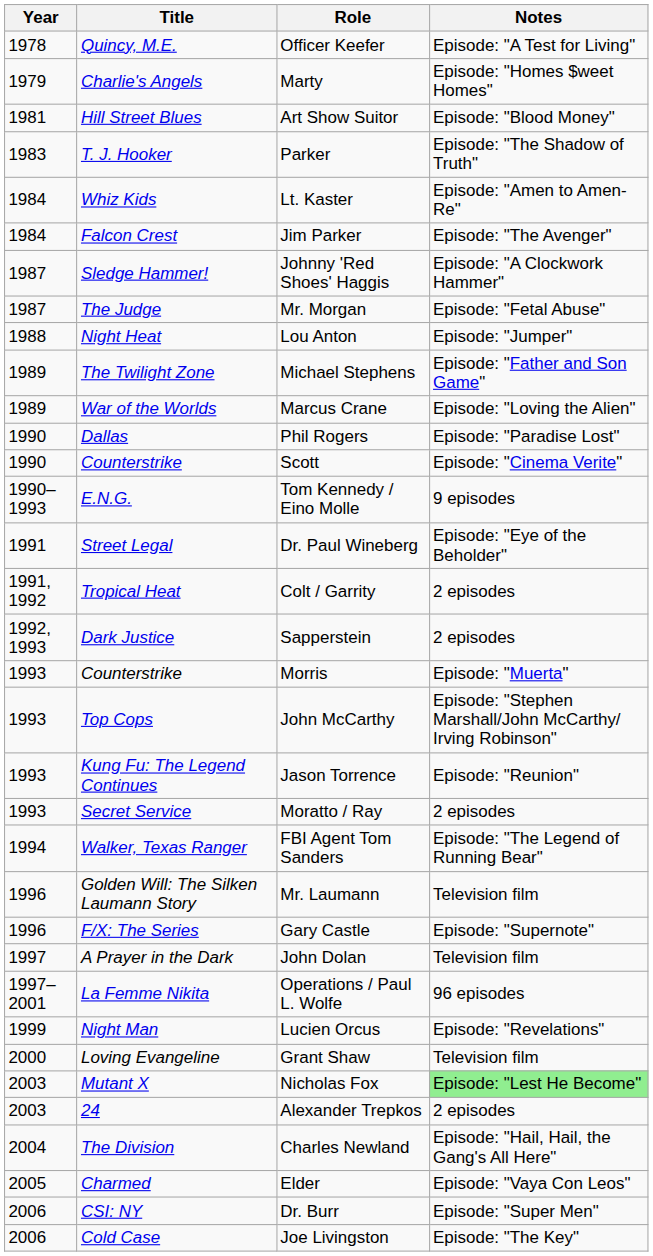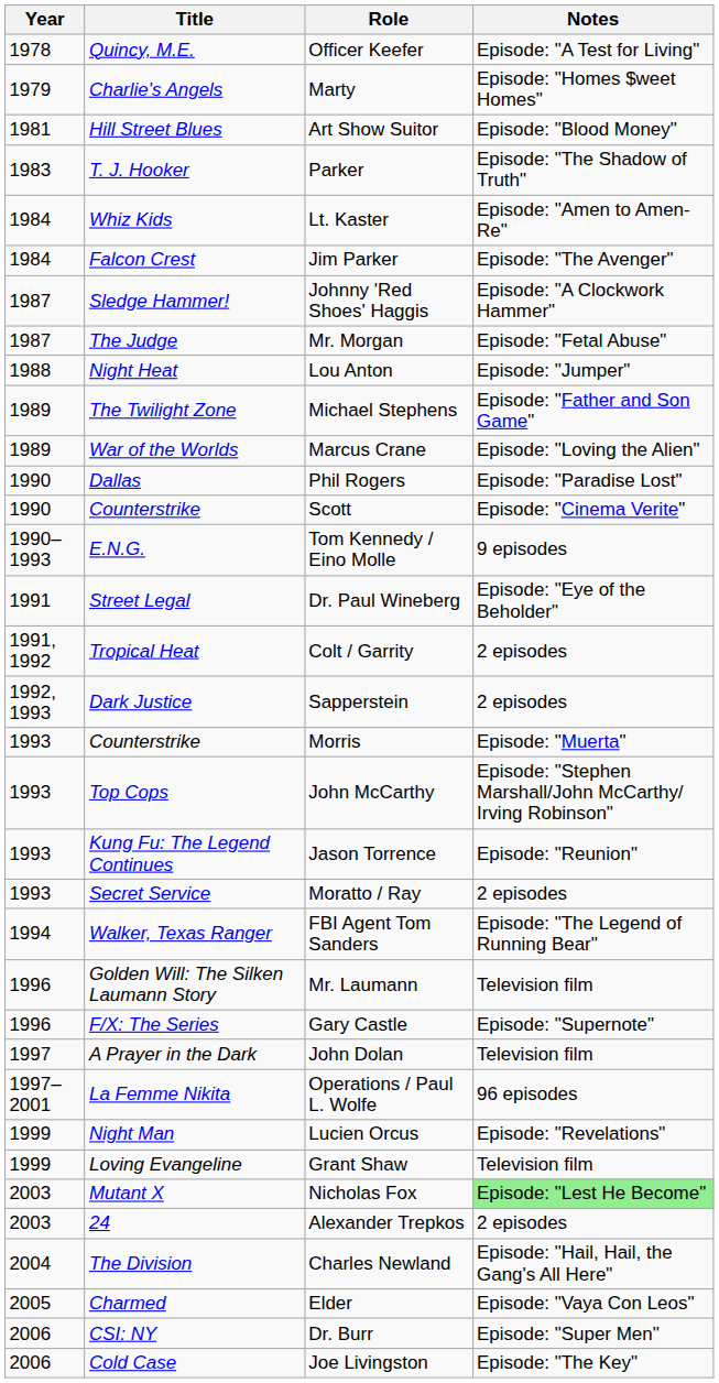 <table class="wikitable sortable">
 <tr>
 <th>Year</th>
 <th>Title</th>
 <th>Role</th>
 <th>Notes</th>
 </tr>
 <tr>
 <td>1978</td>
 <td><em><a href='#'>Quincy, M.E.</a></em></td>
 <td>Officer Keefer</td>
 <td>Episode: "A Test for Living"</td>
 </tr>
 <tr>
 <td>1979</td>
 <td><em><a href='#'>Charlie's Angels</a></em></td>
 <td>Marty</td>
 <td>Episode: "Homes $weet Homes"</td>
 </tr>
 <tr>
 <td>1981</td>
 <td><em><a href='#'>Hill Street Blues</a></em></td>
 <td>Art Show Suitor</td>
 <td>Episode: "Blood Money"</td>
 </tr>
 <tr>
 <td>1983</td>
 <td><em><a href='#'>T. J. Hooker</a></em></td>
 <td>Parker</td>
 <td>Episode: "The Shadow of Truth"</td>
 </tr>
 <tr>
 <td>1984</td>
 <td><a href='#'><em>Whiz Kids</em></a></td>
 <td>Lt. Kaster</td>
 <td>Episode: "Amen to Amen-Re"</td>
 </tr>
 <tr>
 <td>1984</td>
 <td><em><a href='#'>Falcon Crest</a></em></td>
 <td>Jim Parker</td>
 <td>Episode: "The Avenger"</td>
 </tr>
 <tr>
 <td>1987</td>
 <td><em><a href='#'>Sledge Hammer!</a></em></td>
 <td>Johnny 'Red Shoes' Haggis</td>
 <td>Episode: "A Clockwork Hammer"</td>
 </tr>
 <tr>
 <td>1987</td>
 <td><a href='#'><em>The Judge</em></a></td>
 <td>Mr. Morgan</td>
 <td>Episode: "Fetal Abuse"</td>
 </tr>
 <tr>
 <td>1988</td>
 <td><em><a href='#'>Night Heat</a></em></td>
 <td>Lou Anton</td>
 <td>Episode: "Jumper"</td>
 </tr>
 <tr>
 <td>1989</td>
 <td><a href='#'><em>The Twilight Zone</em></a></td>
 <td>Michael Stephens</td>
 <td>Episode: "<a href='#'>Father and Son Game</a>"</td>
 </tr>
 <tr>
 <td>1989</td>
 <td><a href='#'><em>War of the Worlds</em></a></td>
 <td>Marcus Crane</td>
 <td>Episode: "Loving the Alien"</td>
 </tr>
 <tr>
 <td>1990</td>
 <td><em><a href='#'>Dallas</a></em></td>
 <td>Phil Rogers</td>
 <td>Episode: "Paradise Lost"</td>
 </tr>
 <tr>
 <td>1990</td>
 <td><em><a href='#'>Counterstrike</a></em></td>
 <td>Scott</td>
 <td>Episode: "<a href='#'>Cinema Verite</a>"</td>
 </tr>
 <tr>
 <td>1990–1993</td>
 <td><em><a href='#'>E.N.G.</a></em></td>
 <td>Tom Kennedy / Eino Molle</td>
 <td>9 episodes</td>
 </tr>
 <tr>
 <td>1991</td>
 <td><a href='#'><em>Street Legal</em></a></td>
 <td>Dr. Paul Wineberg</td>
 <td>Episode: "Eye of the Beholder"</td>
 </tr>
 <tr>
 <td>1991, 1992</td>
 <td><em><a href='#'>Tropical Heat</a></em></td>
 <td>Colt / Garrity</td>
 <td>2 episodes</td>
 </tr>
 <tr>
 <td>1992, 1993</td>
 <td><em><a href='#'>Dark Justice</a></em></td>
 <td>Sapperstein</td>
 <td>2 episodes</td>
 </tr>
 <tr>
 <td>1993</td>
 <td><em>Counterstrike</em></td>
 <td>Morris</td>
 <td>Episode: "<a href='#'>Muerta</a>"</td>
 </tr>
 <tr>
 <td>1993</td>
 <td><em><a href='#'>Top Cops</a></em></td>
 <td>John McCarthy</td>
 <td>Episode: "Stephen Marshall/John McCarthy/<br>Irving Robinson"</td>
 </tr>
 <tr>
 <td>1993</td>
 <td><em><a href='#'>Kung Fu: The Legend Continues</a></em></td>
 <td>Jason Torrence</td>
 <td>Episode: "Reunion"</td>
 </tr>
 <tr>
 <td>1993</td>
 <td><a href='#'><em>Secret Service</em></a></td>
 <td>Moratto / Ray</td>
 <td>2 episodes</td>
 </tr>
 <tr>
 <td>1994</td>
 <td><em><a href='#'>Walker, Texas Ranger</a></em></td>
 <td>FBI Agent Tom Sanders</td>
 <td>Episode: "The Legend of Running Bear"</td>
 </tr>
 <tr>
 <td>1996</td>
 <td><em>Golden Will: The Silken Laumann Story</em></td>
 <td>Mr. Laumann</td>
 <td>Television film</td>
 </tr>
 <tr>
 <td>1996</td>
 <td><em><a href='#'>F/X: The Series</a></em></td>
 <td>Gary Castle</td>
 <td>Episode: "Supernote"</td>
 </tr>
 <tr>
 <td>1997</td>
 <td><em>A Prayer in the Dark</em></td>
 <td>John Dolan</td>
 <td>Television film</td>
 </tr>
 <tr>
 <td>1997–2001</td>
 <td><a href='#'><em>La Femme Nikita</em></a></td>
 <td>Operations / Paul L. Wolfe</td>
 <td>96 episodes</td>
 </tr>
 <tr>
 <td>1999</td>
 <td><a href='#'><em>Night Man</em></a></td>
 <td>Lucien Orcus</td>
 <td>Episode: "Revelations"</td>
 </tr>
 <tr>
-<td>2000</td>
+<td>1999</td>
 <td><em>Loving Evangeline</em></td>
 <td>Grant Shaw</td>
 <td>Television film</td>
 </tr>
 <tr>
 <td>2003</td>
 <td><a href='#'><em>Mutant X</em></a></td>
 <td>Nicholas Fox</td>
 <td style="background: lightgreen;">Episode: "Lest He Become"</td>
 </tr>
 <tr>
 <td>2003</td>
 <td><a href='#'><em>24</em></a></td>
 <td>Alexander Trepkos</td>
 <td>2 episodes</td>
 </tr>
 <tr>
 <td>2004</td>
 <td><em><a href='#'>The Division</a></em></td>
 <td>Charles Newland</td>
 <td>Episode: "Hail, Hail, the Gang's All Here"</td>
 </tr>
 <tr>
 <td>2005</td>
 <td><em><a href='#'>Charmed</a></em></td>
 <td>Elder</td>
 <td>Episode: "Vaya Con Leos"</td>
 </tr>
 <tr>
 <td>2006</td>
 <td><em><a href='#'>CSI: NY</a></em></td>
 <td>Dr. Burr</td>
 <td>Episode: "Super Men"</td>
 </tr>
 <tr>
 <td>2006</td>
 <td><em><a href='#'>Cold Case</a></em></td>
 <td>Joe Livingston</td>
 <td>Episode: "The Key"</td>
 </tr>
 </table>
